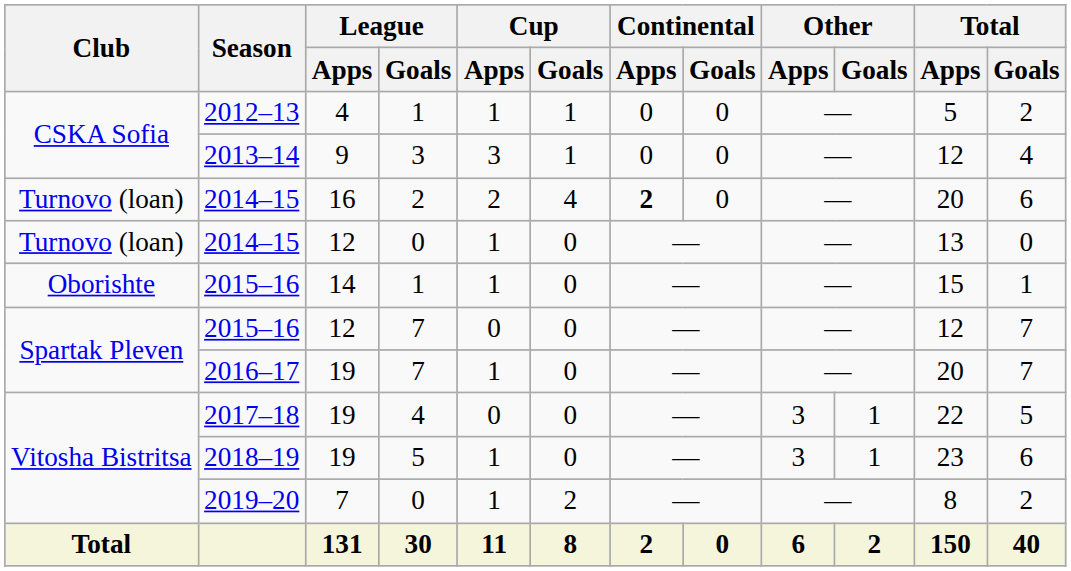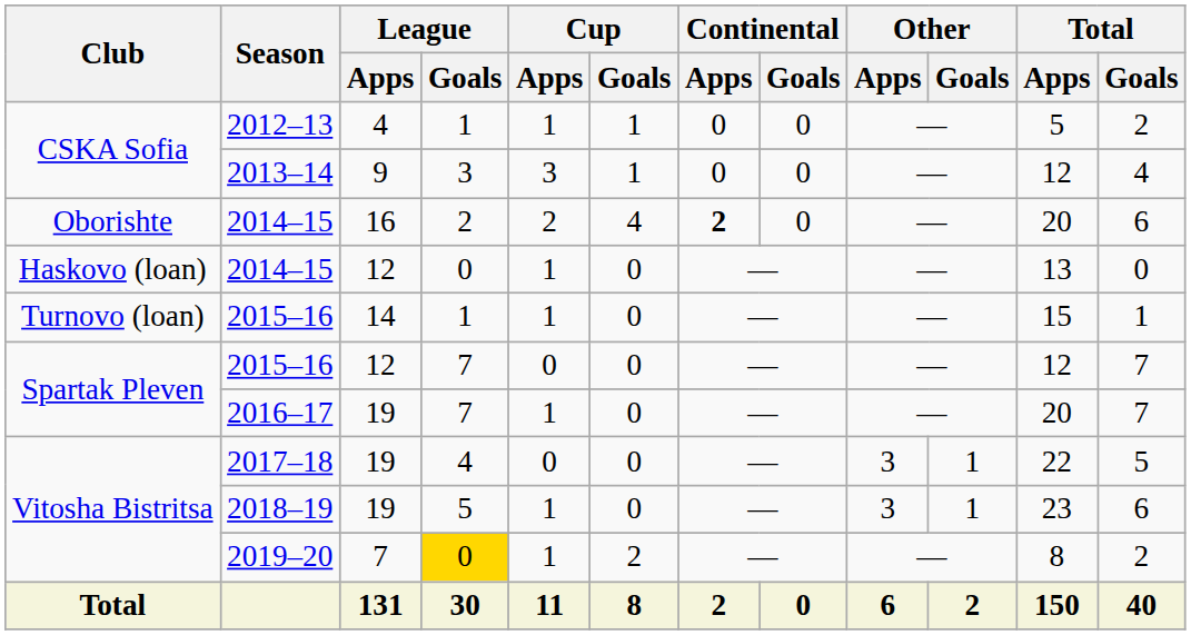 <table class="wikitable" style="text-align: center;">
 <tr>
 <th rowspan="2">Club</th>
 <th rowspan="2">Season</th>
 <th colspan="2">League</th>
 <th colspan="2">Cup</th>
 <th colspan="2">Continental</th>
 <th colspan="2">Other</th>
 <th colspan="2">Total</th>
 </tr>
 <tr>
 <th>Apps</th>
 <th>Goals</th>
 <th>Apps</th>
 <th>Goals</th>
 <th>Apps</th>
 <th>Goals</th>
 <th>Apps</th>
 <th>Goals</th>
 <th>Apps</th>
 <th>Goals</th>
 </tr>
 <tr>
 <td rowspan="2"><a href='#'>CSKA Sofia</a></td>
 <td><a href='#'>2012–13</a></td>
 <td>4</td>
 <td>1</td>
 <td>1</td>
 <td>1</td>
 <td>0</td>
 <td>0</td>
 <td colspan="2">—</td>
 <td>5</td>
 <td>2</td>
 </tr>
 <tr>
 <td><a href='#'>2013–14</a></td>
 <td>9</td>
 <td>3</td>
 <td>3</td>
 <td>1</td>
 <td>0</td>
 <td>0</td>
 <td colspan="2">—</td>
 <td>12</td>
 <td>4</td>
 </tr>
 <tr>
-<td rowspan="1"><a href='#'>Turnovo</a> (loan)</td>
+<td rowspan="1"><a href='#'>Oborishte</a></td>
 <td><a href='#'>2014–15</a></td>
 <td>16</td>
 <td>2</td>
 <td>2</td>
 <td>4</td>
 <td><strong>2</strong></td>
 <td>0</td>
 <td colspan="2">—</td>
 <td>20</td>
 <td>6</td>
 </tr>
 <tr>
-<td rowspan="1"><a href='#'>Turnovo</a> (loan)</td>
+<td rowspan="1"><a href='#'>Haskovo</a> (loan)</td>
 <td><a href='#'>2014–15</a></td>
 <td>12</td>
 <td>0</td>
 <td>1</td>
 <td>0</td>
 <td colspan="2">—</td>
 <td colspan="2">—</td>
 <td>13</td>
 <td>0</td>
 </tr>
 <tr>
-<td rowspan="1"><a href='#'>Oborishte</a></td>
+<td rowspan="1"><a href='#'>Turnovo</a> (loan)</td>
 <td><a href='#'>2015–16</a></td>
 <td>14</td>
 <td>1</td>
 <td>1</td>
 <td>0</td>
 <td colspan="2">—</td>
 <td colspan="2">—</td>
 <td>15</td>
 <td>1</td>
 </tr>
 <tr>
 <td rowspan="2"><a href='#'>Spartak Pleven</a></td>
 <td><a href='#'>2015–16</a></td>
 <td>12</td>
 <td>7</td>
 <td>0</td>
 <td>0</td>
 <td colspan="2">—</td>
 <td colspan="2">—</td>
 <td>12</td>
 <td>7</td>
 </tr>
 <tr>
 <td><a href='#'>2016–17</a></td>
 <td>19</td>
 <td>7</td>
 <td>1</td>
 <td>0</td>
 <td colspan="2">—</td>
 <td colspan="2">—</td>
 <td>20</td>
 <td>7</td>
 </tr>
 <tr>
 <td rowspan="3"><a href='#'>Vitosha Bistritsa</a></td>
 <td><a href='#'>2017–18</a></td>
 <td>19</td>
 <td>4</td>
 <td>0</td>
 <td>0</td>
 <td colspan="2">—</td>
 <td>3</td>
 <td>1</td>
 <td>22</td>
 <td>5</td>
 </tr>
 <tr>
 <td><a href='#'>2018–19</a></td>
 <td>19</td>
 <td>5</td>
 <td>1</td>
 <td>0</td>
 <td colspan="2">—</td>
 <td>3</td>
 <td>1</td>
 <td>23</td>
 <td>6</td>
 </tr>
 <tr>
 <td><a href='#'>2019–20</a></td>
 <td>7</td>
-<td>0</td>
+<td style="background: gold;">0</td>
 <td>1</td>
 <td>2</td>
 <td colspan="2">—</td>
 <td colspan="2">—</td>
 <td>8</td>
 <td>2</td>
 </tr>
 <tr>
 <th style="text-align:center; background:beige;">Total</th>
 <th style="text-align:center; background:beige;"></th>
 <th style="text-align:center; background:beige;">131</th>
 <th style="text-align:center; background:beige;">30</th>
 <th style="text-align:center; background:beige;">11</th>
 <th style="text-align:center; background:beige;">8</th>
 <th style="text-align:center; background:beige;">2</th>
 <th style="text-align:center; background:beige;">0</th>
 <th style="text-align:center; background:beige;">6</th>
 <th style="text-align:center; background:beige;">2</th>
 <th style="text-align:center; background:beige;">150</th>
 <th style="text-align:center; background:beige;">40</th>
 </tr>
 </table>
